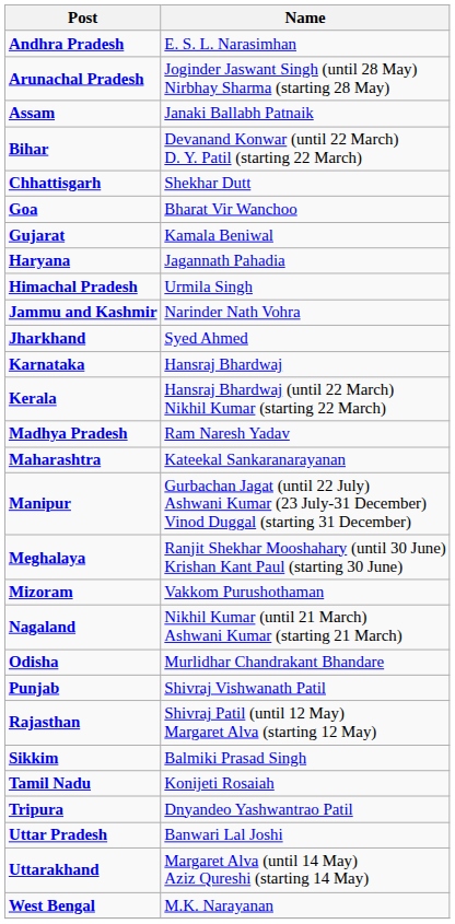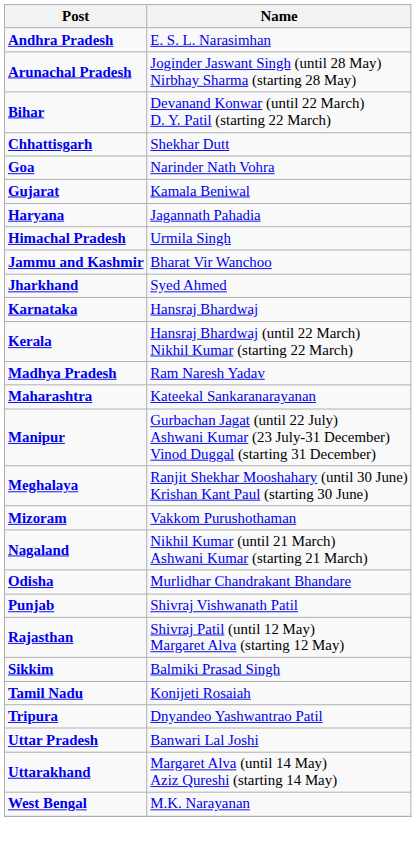 <table class=wikitable>
 <tr>
 <th>Post</th>
 <th>Name</th>
 </tr>
 <tr>
 <td><strong><a href='#'>Andhra Pradesh</a></strong></td>
 <td><a href='#'>E. S. L. Narasimhan</a></td>
 </tr>
 <tr>
 <td><strong><a href='#'>Arunachal Pradesh</a></strong></td>
 <td><a href='#'>Joginder Jaswant Singh</a> (until 28 May)<br><a href='#'>Nirbhay Sharma</a> (starting 28 May)</td>
 </tr>
 <tr>
-<td><strong><a href='#'>Assam</a></strong></td>
-<td><a href='#'>Janaki Ballabh Patnaik</a></td>
-</tr>
-<tr>
 <td><strong><a href='#'>Bihar</a></strong></td>
 <td><a href='#'>Devanand Konwar</a> (until 22 March)<br><a href='#'>D. Y. Patil</a> (starting 22 March)</td>
 </tr>
 <tr>
 <td><strong><a href='#'>Chhattisgarh</a></strong></td>
 <td><a href='#'>Shekhar Dutt</a></td>
 </tr>
 <tr>
 <td><strong><a href='#'>Goa</a></strong></td>
-<td><a href='#'>Bharat Vir Wanchoo</a></td>
+<td><a href='#'>Narinder Nath Vohra</a></td>
 </tr>
 <tr>
 <td><strong><a href='#'>Gujarat</a></strong></td>
 <td><a href='#'>Kamala Beniwal</a></td>
 </tr>
 <tr>
 <td><strong><a href='#'>Haryana</a></strong></td>
 <td><a href='#'>Jagannath Pahadia</a></td>
 </tr>
 <tr>
 <td><strong><a href='#'>Himachal Pradesh</a></strong></td>
 <td><a href='#'>Urmila Singh</a></td>
 </tr>
 <tr>
 <td><strong><a href='#'>Jammu and Kashmir</a></strong></td>
-<td><a href='#'>Narinder Nath Vohra</a></td>
+<td><a href='#'>Bharat Vir Wanchoo</a></td>
 </tr>
 <tr>
 <td><strong><a href='#'>Jharkhand</a></strong></td>
 <td><a href='#'>Syed Ahmed</a></td>
 </tr>
 <tr>
 <td><strong><a href='#'>Karnataka</a></strong></td>
 <td><a href='#'>Hansraj Bhardwaj</a></td>
 </tr>
 <tr>
 <td><strong><a href='#'>Kerala</a></strong></td>
 <td><a href='#'>Hansraj Bhardwaj</a> (until 22 March)<br><a href='#'>Nikhil Kumar</a> (starting 22 March)</td>
 </tr>
 <tr>
 <td><strong><a href='#'>Madhya Pradesh</a></strong></td>
 <td><a href='#'>Ram Naresh Yadav</a></td>
 </tr>
 <tr>
 <td><strong><a href='#'>Maharashtra</a></strong></td>
 <td><a href='#'>Kateekal Sankaranarayanan</a></td>
 </tr>
 <tr>
 <td><strong><a href='#'>Manipur</a></strong></td>
 <td><a href='#'>Gurbachan Jagat</a> (until 22 July)<br><a href='#'>Ashwani Kumar</a> (23 July-31 December)<br><a href='#'>Vinod Duggal</a> (starting 31 December)</td>
 </tr>
 <tr>
 <td><strong><a href='#'>Meghalaya</a></strong></td>
 <td><a href='#'>Ranjit Shekhar Mooshahary</a> (until 30 June)<br><a href='#'>Krishan Kant Paul</a> (starting 30 June)</td>
 </tr>
 <tr>
 <td><strong><a href='#'>Mizoram</a></strong></td>
 <td><a href='#'>Vakkom Purushothaman</a></td>
 </tr>
 <tr>
 <td><strong><a href='#'>Nagaland</a></strong></td>
 <td><a href='#'>Nikhil Kumar</a> (until 21 March)<br><a href='#'>Ashwani Kumar</a> (starting 21 March)</td>
 </tr>
 <tr>
 <td><strong><a href='#'>Odisha</a></strong></td>
 <td><a href='#'>Murlidhar Chandrakant Bhandare</a></td>
 </tr>
 <tr>
 <td><strong><a href='#'>Punjab</a></strong></td>
 <td><a href='#'>Shivraj Vishwanath Patil</a></td>
 </tr>
 <tr>
 <td><strong><a href='#'>Rajasthan</a></strong></td>
 <td><a href='#'>Shivraj Patil</a> (until 12 May)<br><a href='#'>Margaret Alva</a> (starting 12 May)</td>
 </tr>
 <tr>
 <td><strong><a href='#'>Sikkim</a></strong></td>
 <td><a href='#'>Balmiki Prasad Singh</a></td>
 </tr>
 <tr>
 <td><strong><a href='#'>Tamil Nadu</a></strong></td>
 <td><a href='#'>Konijeti Rosaiah</a></td>
 </tr>
 <tr>
 <td><strong><a href='#'>Tripura</a></strong></td>
 <td><a href='#'>Dnyandeo Yashwantrao Patil</a></td>
 </tr>
 <tr>
 <td><strong><a href='#'>Uttar Pradesh</a></strong></td>
 <td><a href='#'>Banwari Lal Joshi</a></td>
 </tr>
 <tr>
 <td><strong><a href='#'>Uttarakhand</a></strong></td>
 <td><a href='#'>Margaret Alva</a> (until 14 May)<br><a href='#'>Aziz Qureshi</a> (starting 14 May)</td>
 </tr>
 <tr>
 <td><strong><a href='#'>West Bengal</a></strong></td>
 <td><a href='#'>M.K. Narayanan</a></td>
 </tr>
 <tr>
 </tr>
 </table>
